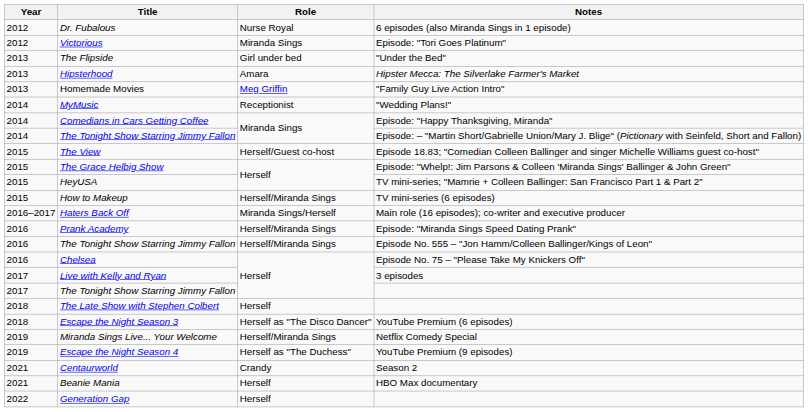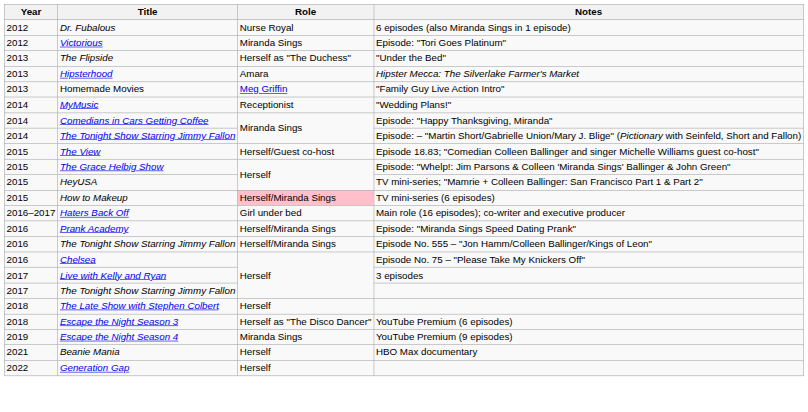 <table class="wikitable sortable">
 <tr>
 <th>Year</th>
 <th>Title</th>
 <th>Role</th>
 <th class="unsortable">Notes</th>
 </tr>
 <tr>
 <td>2012</td>
 <td><em>Dr. Fubalous</em></td>
 <td>Nurse Royal</td>
 <td>6 episodes (also Miranda Sings in 1 episode)</td>
 </tr>
 <tr>
 <td>2012</td>
 <td><em><a href='#'>Victorious</a></em></td>
 <td>Miranda Sings</td>
 <td>Episode: "Tori Goes Platinum"</td>
 </tr>
 <tr>
 <td>2013</td>
 <td><em>The Flipside</em></td>
-<td>Girl under bed</td>
+<td>Herself as "The Duchess"</td>
 <td>"Under the Bed"</td>
 </tr>
 <tr>
 <td>2013</td>
 <td><em><a href='#'>Hipsterhood</a></em></td>
 <td>Amara</td>
 <td><em>Hipster Mecca: The Silverlake Farmer's Market</em></td>
 </tr>
 <tr>
 <td>2013</td>
 <td>Homemade Movies</td>
 <td><a href='#'>Meg Griffin</a></td>
 <td>"Family Guy Live Action Intro"</td>
 </tr>
 <tr>
 <td>2014</td>
 <td><em><a href='#'>MyMusic</a></em></td>
 <td>Receptionist</td>
 <td>"Wedding Plans!"</td>
 </tr>
 <tr>
 <td>2014</td>
 <td><em><a href='#'>Comedians in Cars Getting Coffee</a></em></td>
 <td rowspan="2">Miranda Sings</td>
 <td>Episode: "Happy Thanksgiving, Miranda"</td>
 </tr>
 <tr>
 <td>2014</td>
 <td><em><a href='#'>The Tonight Show Starring Jimmy Fallon</a></em></td>
 <td>Episode: – "Martin Short/Gabrielle Union/Mary J. Blige" (<em>Pictionary</em> with Seinfeld, Short and Fallon)</td>
 </tr>
 <tr>
 <td>2015</td>
 <td><em><a href='#'>The View</a></em></td>
 <td>Herself/Guest co-host</td>
 <td>Episode 18.83; "Comedian Colleen Ballinger and singer Michelle Williams guest co-host"</td>
 </tr>
 <tr>
 <td>2015</td>
 <td><em><a href='#'>The Grace Helbig Show</a></em></td>
 <td rowspan="2">Herself</td>
 <td>Episode: "Whelp!: Jim Parsons & Colleen 'Miranda Sings' Ballinger & John Green"</td>
 </tr>
 <tr>
 <td>2015</td>
 <td><em>HeyUSA</em></td>
 <td>TV mini-series; "Mamrie + Colleen Ballinger: San Francisco Part 1 & Part 2"</td>
 </tr>
 <tr>
 <td>2015</td>
 <td><em>How to Makeup</em></td>
-<td>Herself/Miranda Sings</td>
+<td style="background: pink;">Herself/Miranda Sings</td>
 <td>TV mini-series (6 episodes)</td>
 </tr>
 <tr>
 <td>2016–2017</td>
 <td><em><a href='#'>Haters Back Off</a></em></td>
-<td>Miranda Sings/Herself</td>
+<td>Girl under bed</td>
 <td>Main role (16 episodes); co-writer and executive producer</td>
 </tr>
 <tr>
 <td>2016</td>
 <td><em><a href='#'>Prank Academy</a></em></td>
 <td>Herself/Miranda Sings</td>
 <td>Episode: "Miranda Sings Speed Dating Prank"</td>
 </tr>
 <tr>
 <td>2016</td>
 <td><em>The Tonight Show Starring Jimmy Fallon</em></td>
 <td>Herself/Miranda Sings</td>
 <td>Episode No. 555 – "Jon Hamm/Colleen Ballinger/Kings of Leon"</td>
 </tr>
 <tr>
 <td>2016</td>
 <td><em><a href='#'>Chelsea</a></em></td>
 <td rowspan="3">Herself</td>
 <td>Episode No. 75 – "Please Take My Knickers Off"</td>
 </tr>
 <tr>
 <td>2017</td>
 <td><em><a href='#'>Live with Kelly and Ryan</a></em></td>
 <td>3 episodes</td>
 </tr>
 <tr>
 <td>2017</td>
 <td><em>The Tonight Show Starring Jimmy Fallon</em></td>
 <td></td>
 </tr>
 <tr>
 <td>2018</td>
 <td><em><a href='#'>The Late Show with Stephen Colbert</a></em></td>
 <td>Herself</td>
 <td></td>
 </tr>
 <tr>
 <td>2018</td>
 <td><em><a href='#'>Escape the Night Season 3</a></em></td>
 <td>Herself as "The Disco Dancer"</td>
 <td>YouTube Premium (6 episodes)</td>
 </tr>
 <tr>
 <td>2019</td>
-<td><em>Miranda Sings Live... Your Welcome</em></td>
-<td>Herself/Miranda Sings</td>
-<td>Netflix Comedy Special</td>
-</tr>
-<tr>
-<td>2019</td>
 <td><em><a href='#'>Escape the Night Season 4</a></em></td>
-<td>Herself as "The Duchess"</td>
+<td>Miranda Sings</td>
 <td>YouTube Premium (9 episodes)</td>
-</tr>
-<tr>
-<td>2021</td>
-<td><em><a href='#'>Centaurworld</a></em></td>
-<td>Crandy</td>
-<td>Season 2</td>
 </tr>
 <tr>
 <td>2021</td>
 <td><em>Beanie Mania</em></td>
 <td>Herself</td>
 <td>HBO Max documentary</td>
 </tr>
 <tr>
 <td>2022</td>
 <td><em><a href='#'>Generation Gap</a></em></td>
 <td>Herself</td>
 <td></td>
 </tr>
 </table>
